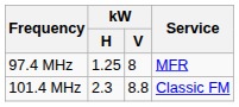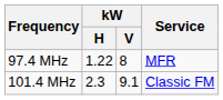 <table class="wikitable sortable">
 <tr>
 <th rowspan=2>Frequency</th>
 <th colspan=2>kW</th>
 <th rowspan=2>Service</th>
 </tr>
 <tr>
 <th>H</th>
 <th>V</th>
 </tr>
 <tr>
 <td>97.4 MHz</td>
-<td>1.25</td>
+<td>1.22</td>
 <td>8</td>
 <td><a href='#'>MFR</a></td>
 </tr>
 <tr>
 <td>101.4 MHz</td>
 <td>2.3</td>
-<td>8.8</td>
+<td>9.1</td>
 <td><a href='#'>Classic FM</a></td>
 </tr>
 </table>
